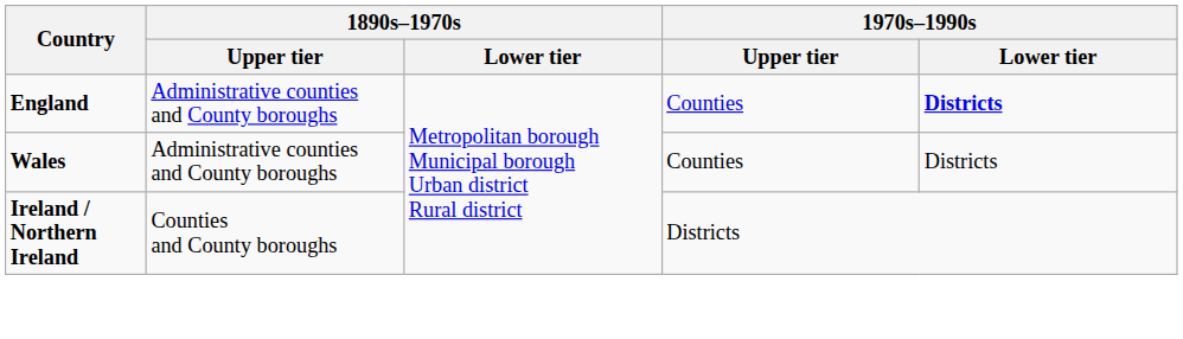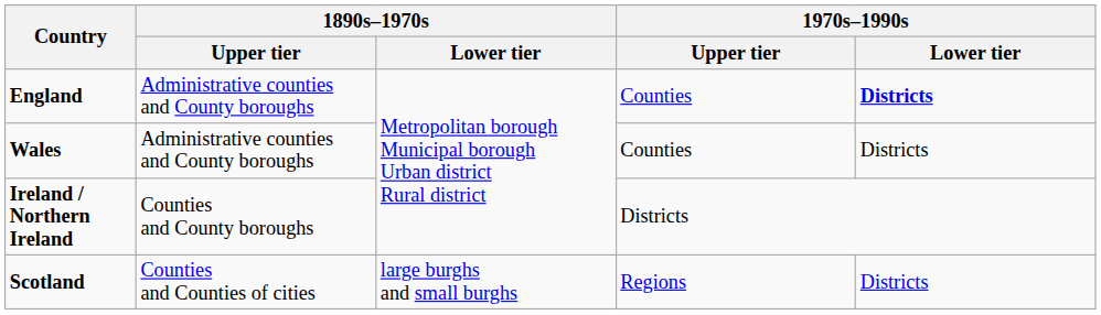 <table class="wikitable">
 <tr>
 <th rowspan="2">Country</th>
 <th colspan="2">1890s–1970s</th>
 <th colspan="2">1970s–1990s</th>
 </tr>
 <tr>
 <th width=22%;>Upper tier</th>
 <th width=22%;>Lower tier</th>
 <th width=22%;>Upper tier</th>
 <th width=22%;>Lower tier</th>
 </tr>
 <tr>
 <td><strong>England</strong></td>
 <td><a href='#'>Administrative counties</a><br>and <a href='#'>County boroughs</a></td>
 <td rowspan="3"><a href='#'>Metropolitan borough</a><br><a href='#'>Municipal borough</a><br><a href='#'>Urban district</a><br><a href='#'>Rural district</a></td>
 <td><a href='#'>Counties</a></td>
 <td><strong><a href='#'>Districts</a></strong></td>
 </tr>
 <tr>
 <td><strong>Wales</strong></td>
 <td>Administrative counties<br>and County boroughs</td>
 <td>Counties</td>
 <td>Districts</td>
 </tr>
 <tr>
 <td><strong>Ireland / Northern Ireland</strong></td>
 <td>Counties<br>and County boroughs</td>
 <td colspan="2">Districts</td>
 </tr>
+<tr>
+<td><strong>Scotland</strong></td>
+<td><a href='#'>Counties</a><br>and Counties of cities</td>
+<td><a href='#'>large burghs</a><br>and <a href='#'>small burghs</a></td>
+<td><a href='#'>Regions</a></td>
+<td><a href='#'>Districts</a></td>
+</tr>
 </table>
